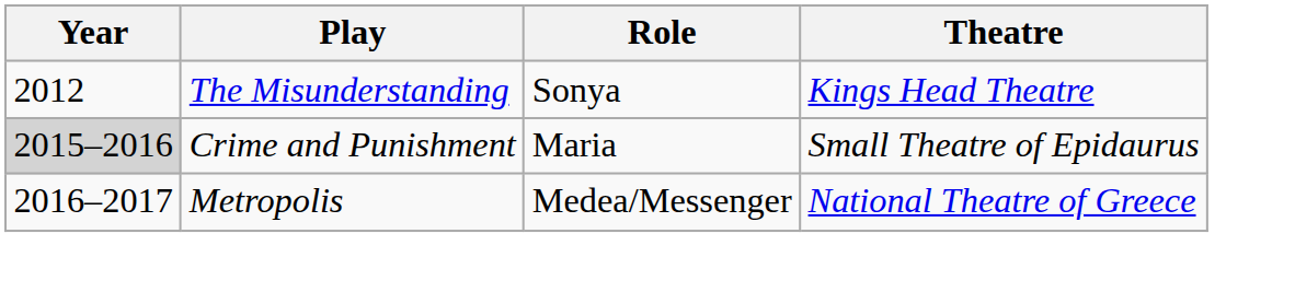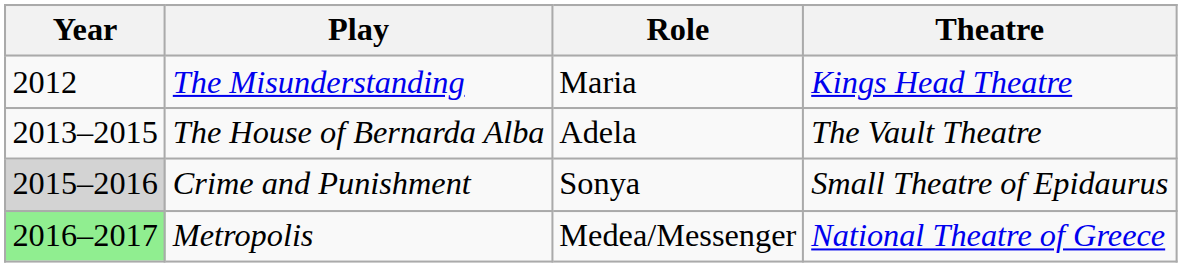 <table class="wikitable">
 <tr>
 <th>Year</th>
 <th>Play</th>
 <th>Role</th>
 <th>Theatre</th>
 </tr>
 <tr>
 <td>2012</td>
 <td><em><a href='#'>The Misunderstanding</a></em></td>
-<td>Sonya</td>
+<td>Maria</td>
 <td><em><a href='#'>Kings Head Theatre</a></em></td>
+</tr>
+<tr>
+<td>2013–2015</td>
+<td><em>The House of Bernarda Alba</em></td>
+<td>Adela</td>
+<td><em>The Vault Theatre</em></td>
 </tr>
 <tr>
 <td style="background: lightgrey;">2015–2016</td>
 <td><em>Crime and Punishment</em></td>
-<td>Maria</td>
+<td>Sonya</td>
 <td><em>Small Theatre of Epidaurus</em></td>
 </tr>
 <tr>
-<td>2016–2017</td>
+<td style="background: lightgreen;">2016–2017</td>
 <td><em>Metropolis</em></td>
 <td>Medea/Messenger</td>
 <td><em><a href='#'>National Theatre of Greece</a></em></td>
 </tr>
 </table>
